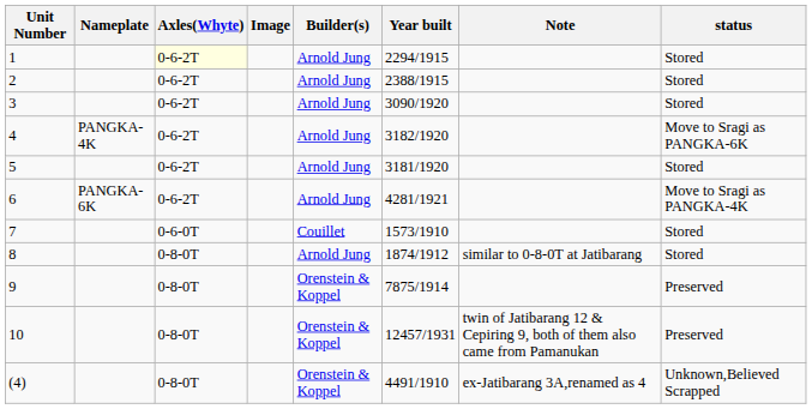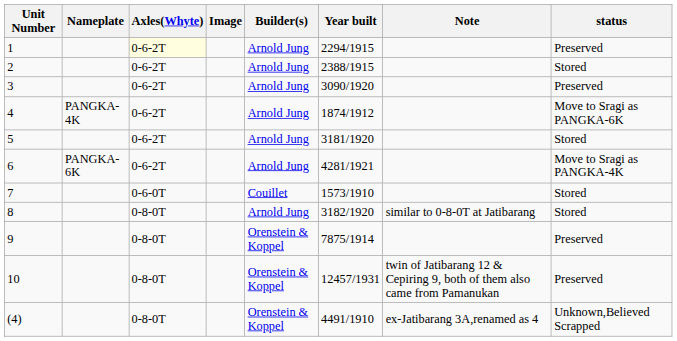 <table class="wikitable">
 <tr>
 <th>Unit Number</th>
 <th>Nameplate</th>
 <th>Axles(<a href='#'>Whyte</a>)</th>
 <th>Image</th>
 <th>Builder(s)</th>
 <th>Year built</th>
 <th>Note</th>
 <th>status</th>
 </tr>
 <tr>
 <td>1</td>
 <td></td>
 <td style="background: lightyellow;">0-6-2T</td>
 <td></td>
 <td> <a href='#'>Arnold Jung</a></td>
 <td>2294/1915</td>
 <td></td>
-<td>Stored</td>
+<td>Preserved</td>
 </tr>
 <tr>
 <td>2</td>
 <td></td>
 <td>0-6-2T</td>
 <td><br></td>
 <td> <a href='#'>Arnold Jung</a></td>
 <td>2388/1915</td>
 <td></td>
 <td>Stored</td>
 </tr>
 <tr>
 <td>3</td>
 <td></td>
 <td>0-6-2T</td>
 <td><br></td>
 <td> <a href='#'>Arnold Jung</a></td>
 <td>3090/1920</td>
 <td></td>
-<td>Stored</td>
+<td>Preserved</td>
 </tr>
 <tr>
 <td>4</td>
 <td>PANGKA-4K</td>
 <td>0-6-2T</td>
 <td></td>
 <td> <a href='#'>Arnold Jung</a></td>
-<td>3182/1920</td>
+<td>1874/1912</td>
 <td></td>
 <td>Move to Sragi as PANGKA-6K</td>
 </tr>
 <tr>
 <td>5</td>
 <td></td>
 <td>0-6-2T</td>
 <td><br></td>
 <td> <a href='#'>Arnold Jung</a></td>
 <td>3181/1920</td>
 <td></td>
 <td>Stored</td>
 </tr>
 <tr>
 <td>6</td>
 <td>PANGKA-6K</td>
 <td>0-6-2T</td>
 <td></td>
 <td> <a href='#'>Arnold Jung</a></td>
 <td>4281/1921</td>
 <td></td>
 <td>Move to Sragi as PANGKA-4K</td>
 </tr>
 <tr>
 <td>7</td>
 <td></td>
 <td>0-6-0T</td>
 <td><br></td>
 <td> <a href='#'>Couillet</a></td>
 <td>1573/1910</td>
 <td></td>
 <td>Stored</td>
 </tr>
 <tr>
 <td>8</td>
 <td></td>
 <td>0-8-0T</td>
 <td></td>
 <td> <a href='#'>Arnold Jung</a></td>
-<td>1874/1912</td>
+<td>3182/1920</td>
 <td>similar to 0-8-0T at Jatibarang</td>
 <td>Stored</td>
 </tr>
 <tr>
 <td>9</td>
 <td></td>
 <td>0-8-0T</td>
 <td><br></td>
 <td> <a href='#'>Orenstein & Koppel</a></td>
 <td>7875/1914</td>
 <td></td>
 <td>Preserved</td>
 </tr>
 <tr>
 <td>10</td>
 <td></td>
 <td>0-8-0T</td>
 <td><br></td>
 <td> <a href='#'>Orenstein & Koppel</a></td>
 <td>12457/1931</td>
 <td>twin of Jatibarang 12 & Cepiring 9, both of them also came from Pamanukan</td>
 <td>Preserved</td>
 </tr>
 <tr>
 <td>(4)</td>
 <td></td>
 <td>0-8-0T</td>
 <td></td>
 <td> <a href='#'>Orenstein & Koppel</a></td>
 <td>4491/1910</td>
 <td>ex-Jatibarang 3A,renamed as 4</td>
 <td>Unknown,Believed Scrapped</td>
 </tr>
 </table>
